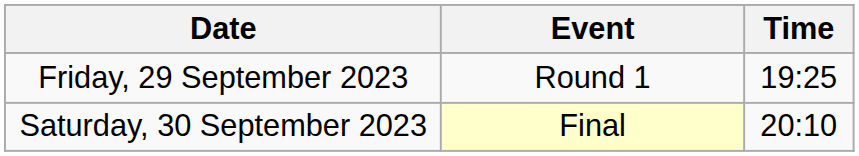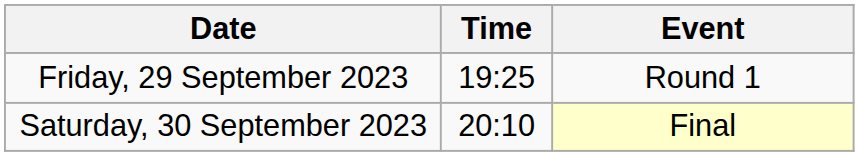 <table class = "wikitable" style="text-align:center;">
 <tr>
 <th width=220>Date</th>
+<th width=50>Time</th>
 <th width=150>Event</th>
-<th width=50>Time</th>
 </tr>
 <tr>
 <td>Friday, 29 September 2023</td>
+<td>19:25</td>
 <td>Round 1</td>
-<td>19:25</td>
 </tr>
 <tr>
 <td>Saturday, 30 September 2023</td>
+<td>20:10</td>
 <td bgcolor=ffffcc>Final</td>
-<td>20:10</td>
 </tr>
 </table>
